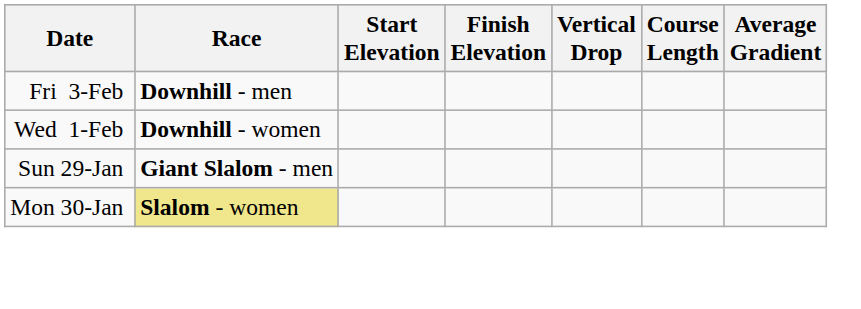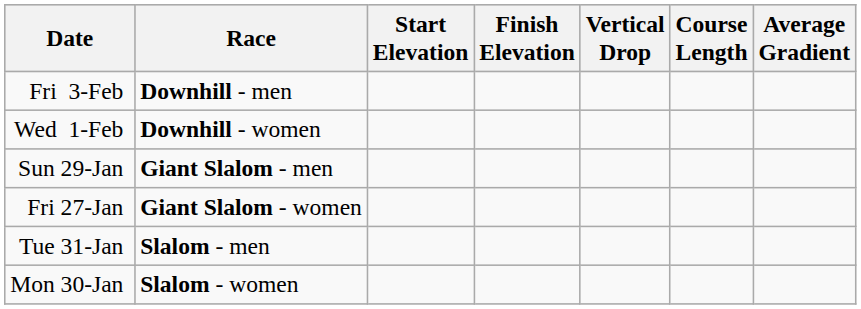 <table class=wikitable style="font-size:95%;">
 <tr bgcolor=lightgrey>
 <th>Date</th>
 <th>Race</th>
 <th>Start<br>Elevation</th>
 <th>Finish<br>Elevation</th>
 <th>Vertical<br>Drop</th>
 <th>Course<br>Length</th>
 <th>Average<br>Gradient</th>
 </tr>
 <tr>
 <td align=right>Fri  3-Feb </td>
 <td><strong>Downhill</strong> - men</td>
 <td> </td>
 <td> </td>
 <td> </td>
 <td> </td>
 <td align=center></td>
 </tr>
 <tr>
 <td align=right>Wed  1-Feb </td>
 <td><strong>Downhill</strong> - women</td>
 <td> </td>
 <td> </td>
 <td> </td>
 <td> </td>
 <td align=center></td>
 </tr>
 <tr>
 <td align=right>Sun 29-Jan </td>
 <td><strong>Giant Slalom</strong> - men</td>
 <td> </td>
 <td> </td>
 <td> </td>
 <td> </td>
 <td align=center></td>
 </tr>
 <tr>
+<td align=right>Fri 27-Jan </td>
+<td><strong>Giant Slalom</strong> - women</td>
+<td> </td>
+<td> </td>
+<td> </td>
+<td> </td>
+<td align=center></td>
+</tr>
+<tr>
+<td align=right>Tue 31-Jan </td>
+<td><strong>Slalom</strong> - men</td>
+<td> </td>
+<td> </td>
+<td> </td>
+<td> </td>
+<td align=center></td>
+</tr>
+<tr>
 <td align=right>Mon 30-Jan </td>
-<td style="background: khaki;"><strong>Slalom</strong> - women</td>
+<td><strong>Slalom</strong> - women</td>
 <td> </td>
 <td> </td>
 <td> </td>
 <td> </td>
 <td align=center></td>
 </tr>
 </table>
